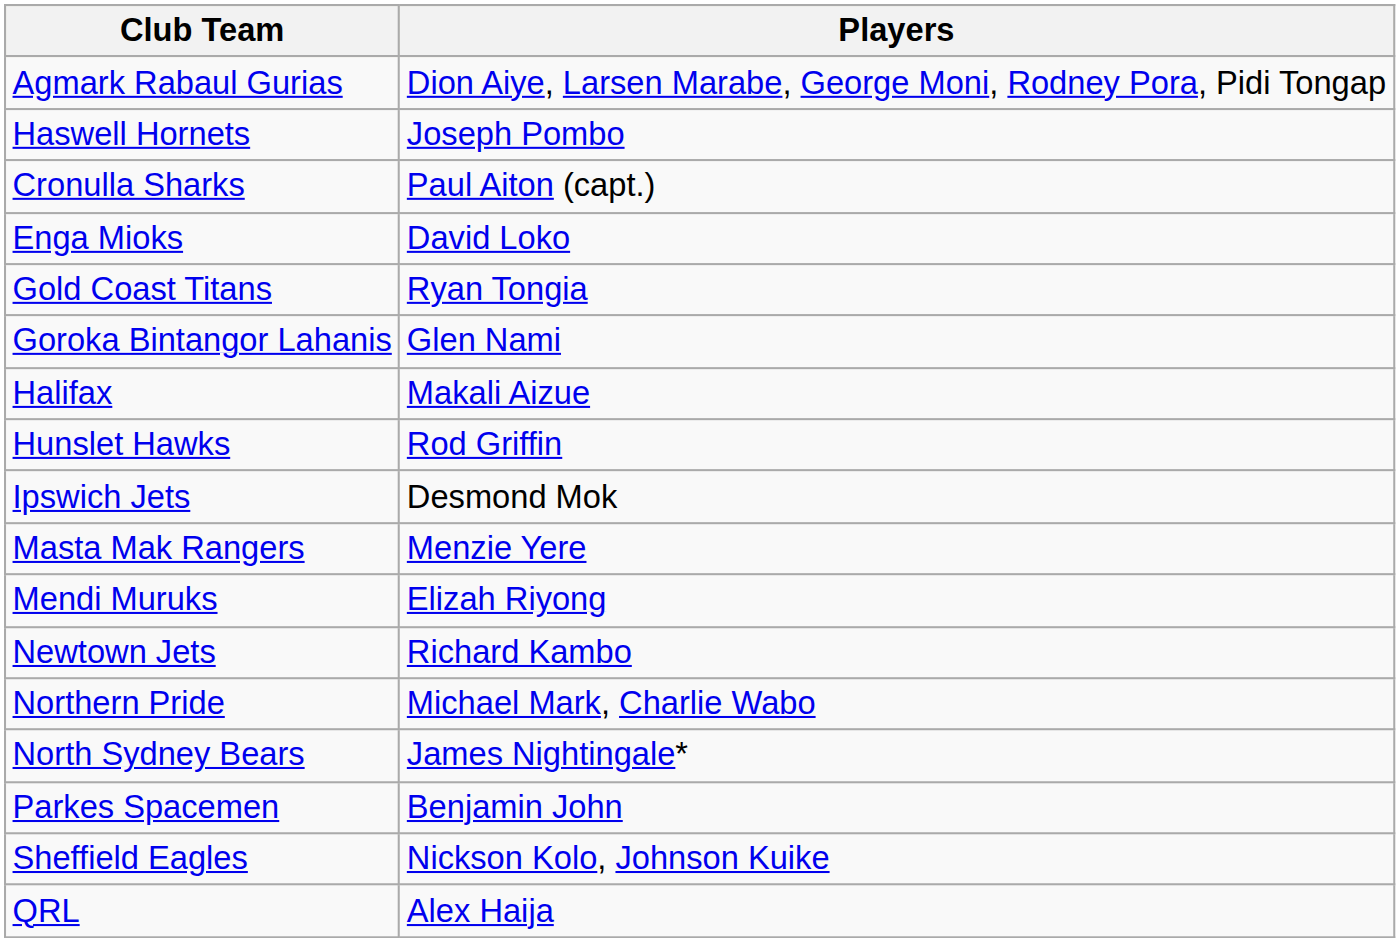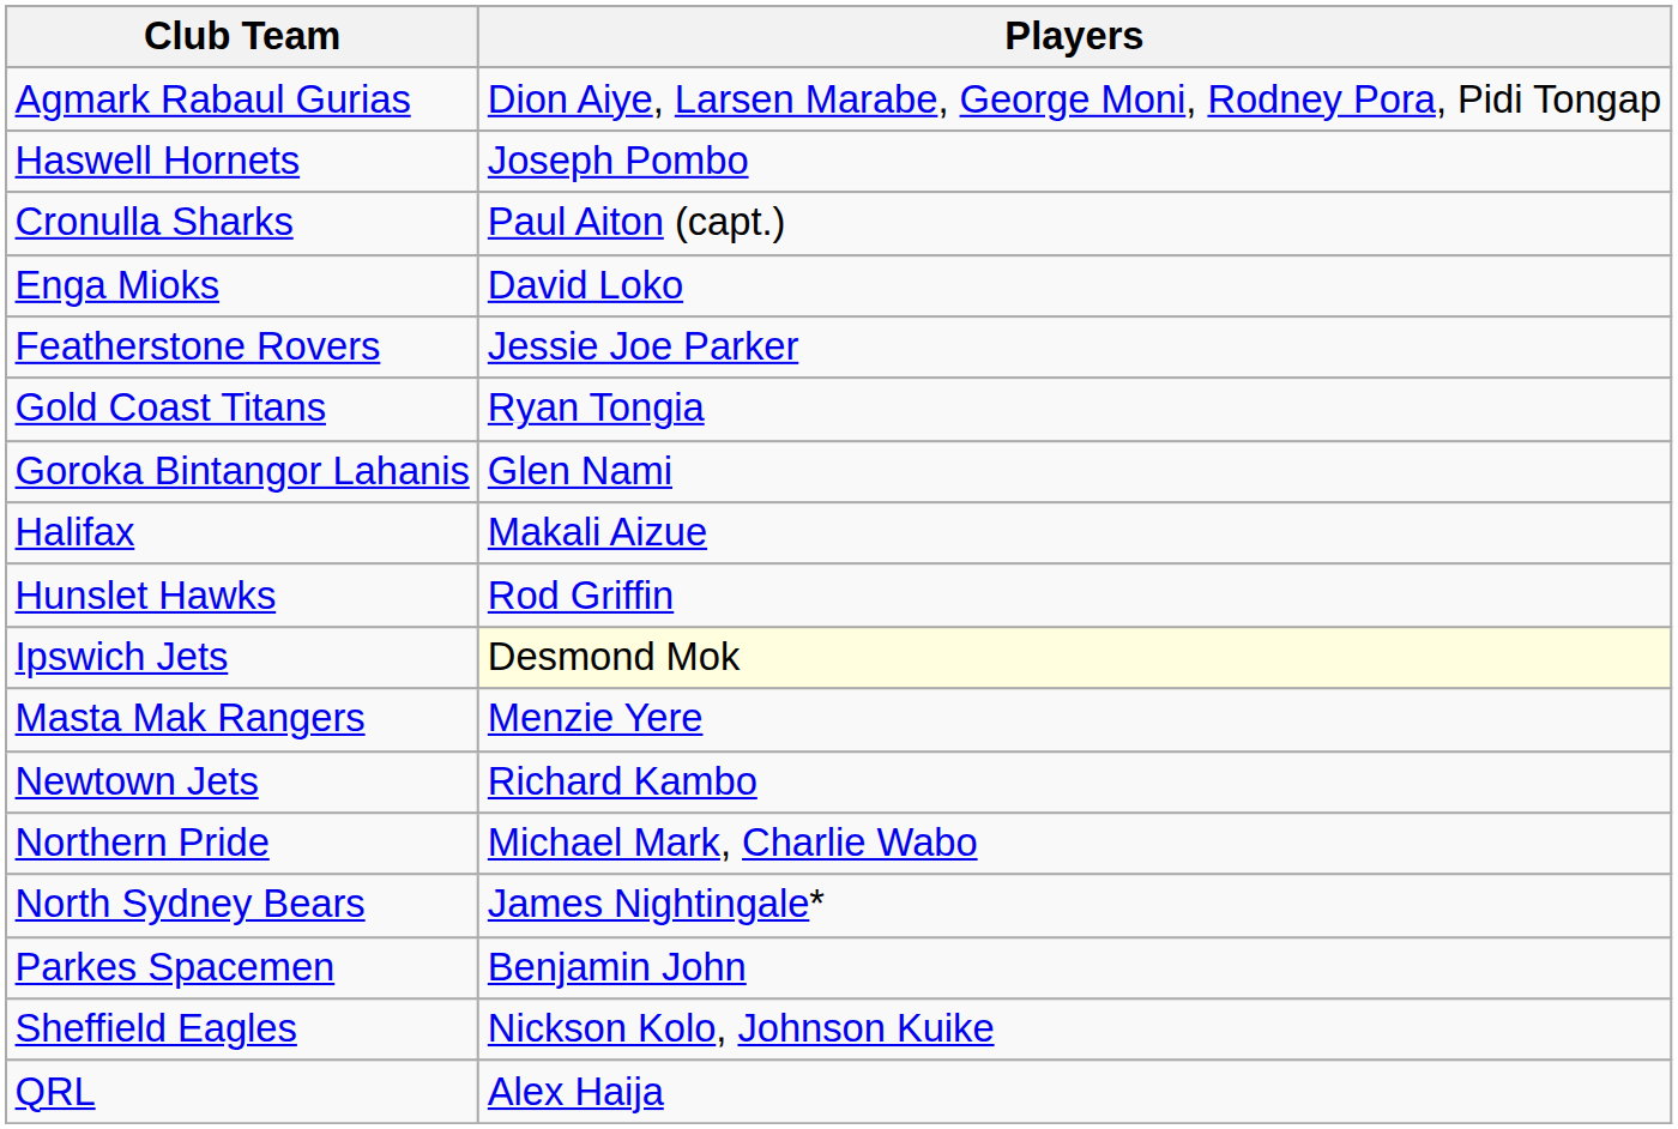 <table class="wikitable">
 <tr style="background:#bdb76b;">
 <th>Club Team</th>
 <th>Players</th>
 </tr>
 <tr>
 <td> <a href='#'>Agmark Rabaul Gurias</a></td>
 <td><a href='#'>Dion Aiye</a>, <a href='#'>Larsen Marabe</a>, <a href='#'>George Moni</a>, <a href='#'>Rodney Pora</a>, Pidi Tongap</td>
 </tr>
 <tr>
 <td> <a href='#'>Haswell Hornets</a></td>
 <td><a href='#'>Joseph Pombo</a></td>
 </tr>
 <tr>
 <td> <a href='#'>Cronulla Sharks</a></td>
 <td><a href='#'>Paul Aiton</a> (capt.)</td>
 </tr>
 <tr>
 <td> <a href='#'>Enga Mioks</a></td>
 <td><a href='#'>David Loko</a></td>
 </tr>
 <tr>
+<td> <a href='#'>Featherstone Rovers</a></td>
+<td><a href='#'>Jessie Joe Parker</a></td>
+</tr>
+<tr>
 <td> <a href='#'>Gold Coast Titans</a></td>
 <td><a href='#'>Ryan Tongia</a></td>
 </tr>
 <tr>
 <td> <a href='#'>Goroka Bintangor Lahanis</a></td>
 <td><a href='#'>Glen Nami</a></td>
 </tr>
 <tr>
 <td> <a href='#'>Halifax</a></td>
 <td><a href='#'>Makali Aizue</a></td>
 </tr>
 <tr>
 <td> <a href='#'>Hunslet Hawks</a></td>
 <td><a href='#'>Rod Griffin</a></td>
 </tr>
 <tr>
 <td> <a href='#'>Ipswich Jets</a></td>
-<td>Desmond Mok</td>
+<td style="background: lightyellow;">Desmond Mok</td>
 </tr>
 <tr>
 <td> <a href='#'>Masta Mak Rangers</a></td>
 <td><a href='#'>Menzie Yere</a></td>
-</tr>
-<tr>
-<td> <a href='#'>Mendi Muruks</a></td>
-<td><a href='#'>Elizah Riyong</a></td>
 </tr>
 <tr>
 <td> <a href='#'>Newtown Jets</a></td>
 <td><a href='#'>Richard Kambo</a></td>
 </tr>
 <tr>
 <td> <a href='#'>Northern Pride</a></td>
 <td><a href='#'>Michael Mark</a>, <a href='#'>Charlie Wabo</a></td>
 </tr>
 <tr>
 <td> <a href='#'>North Sydney Bears</a></td>
 <td><a href='#'>James Nightingale</a>*</td>
 </tr>
 <tr>
 <td> <a href='#'>Parkes Spacemen</a></td>
 <td><a href='#'>Benjamin John</a></td>
 </tr>
 <tr>
 <td> <a href='#'>Sheffield Eagles</a></td>
 <td><a href='#'>Nickson Kolo</a>, <a href='#'>Johnson Kuike</a></td>
 </tr>
 <tr>
 <td><a href='#'>QRL</a></td>
 <td><a href='#'>Alex Haija</a></td>
 </tr>
 </table>
